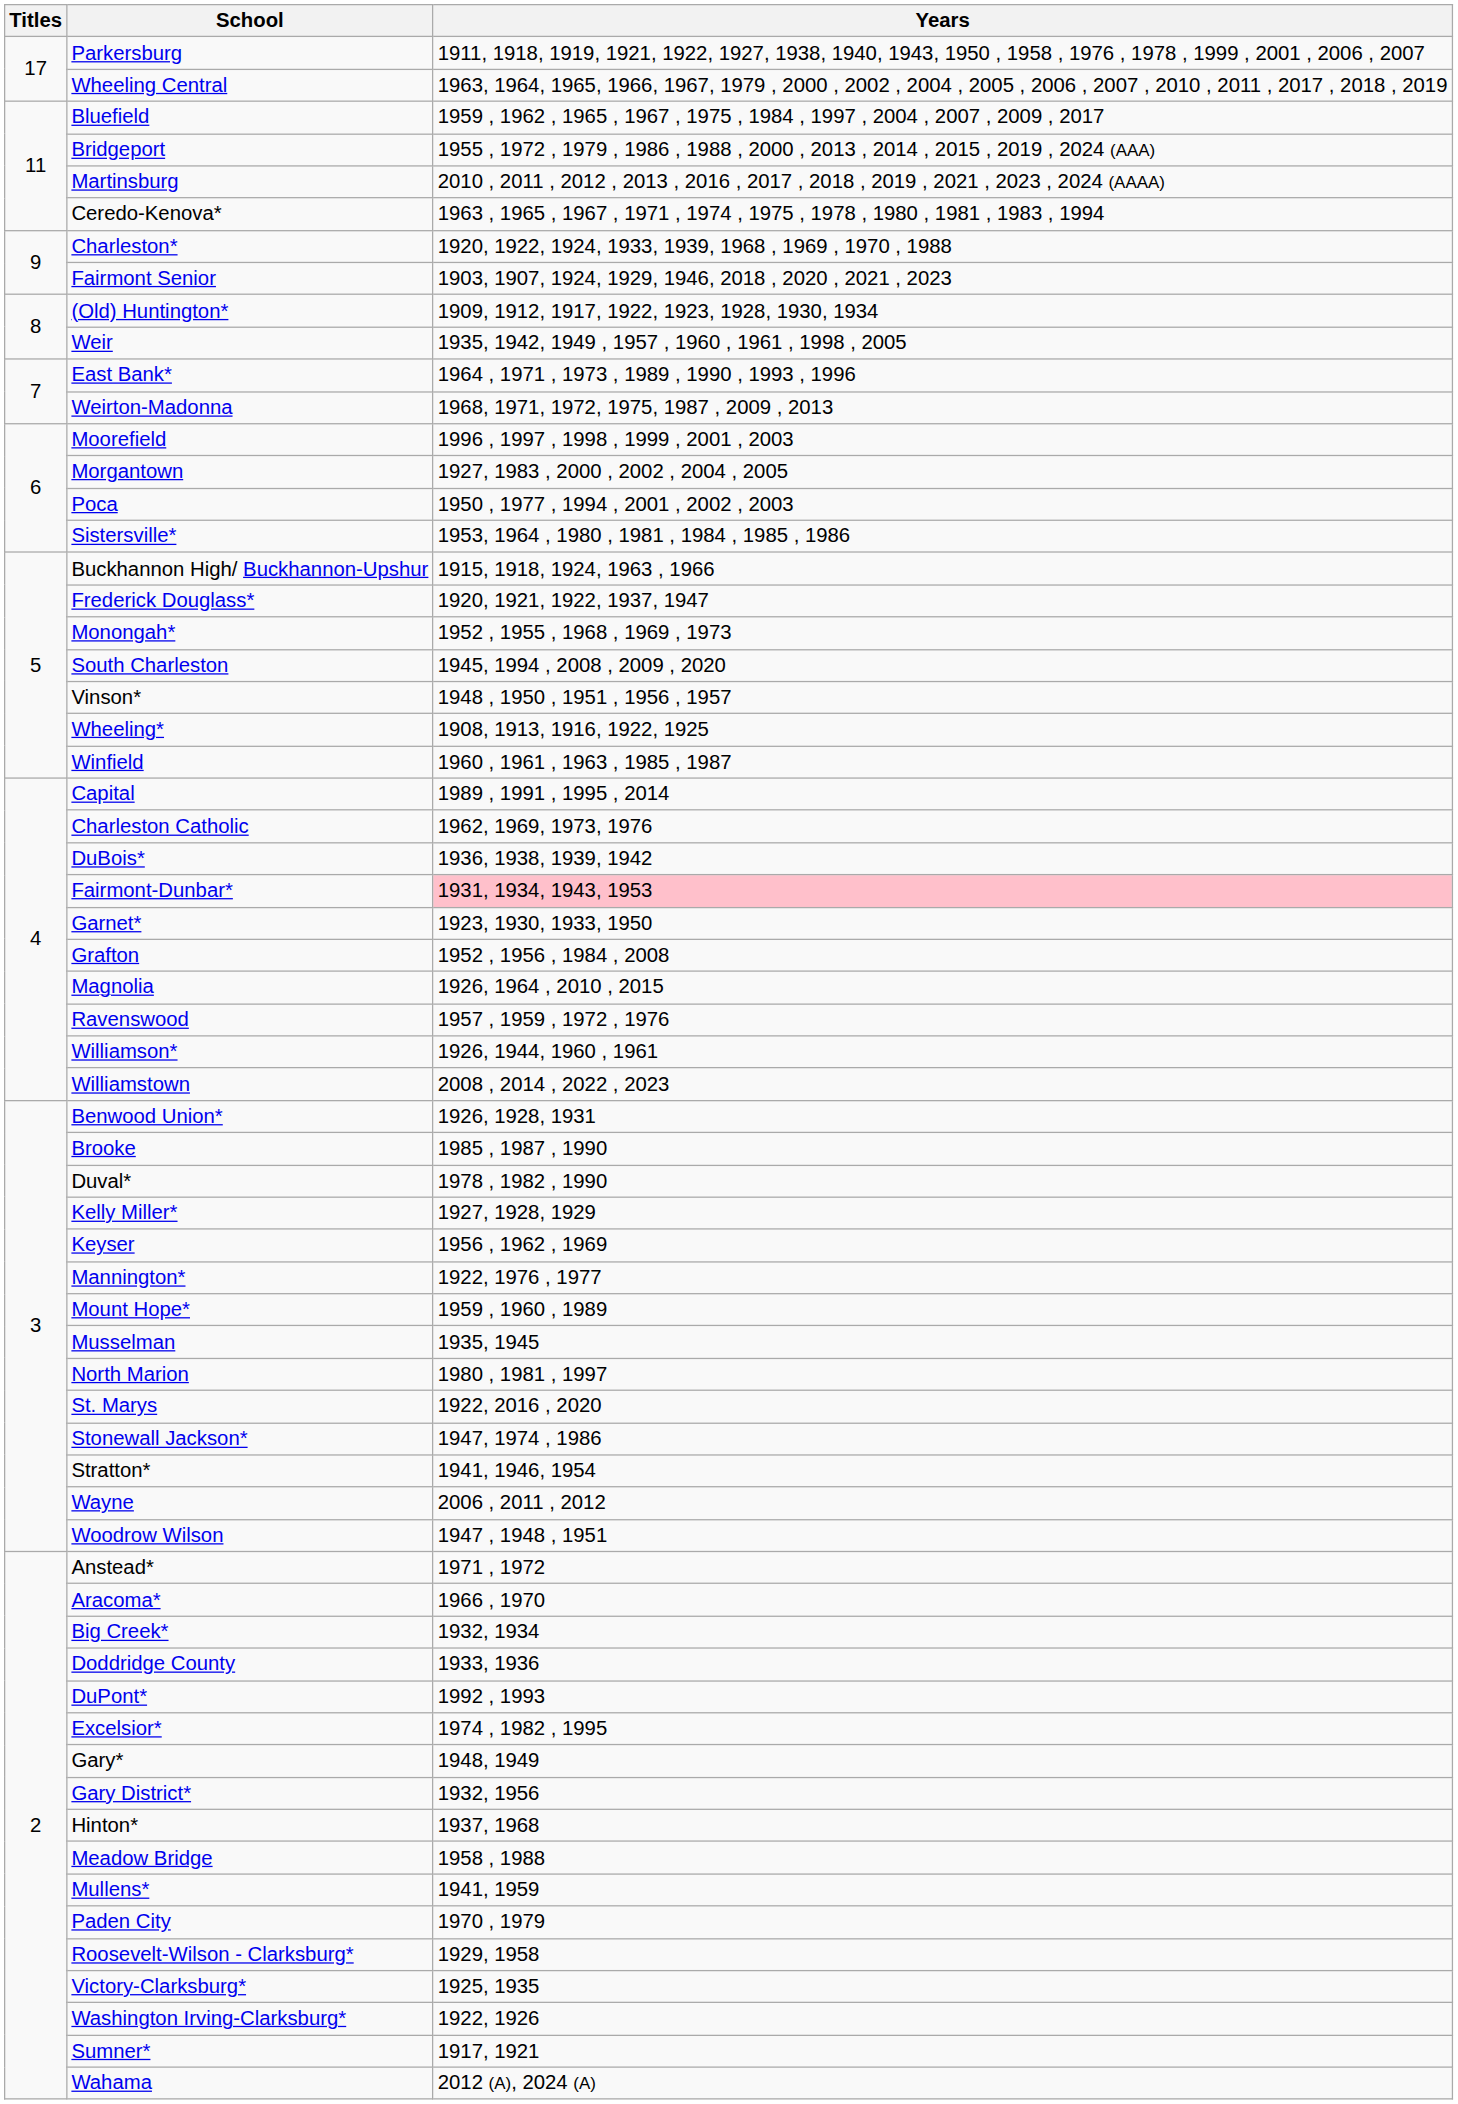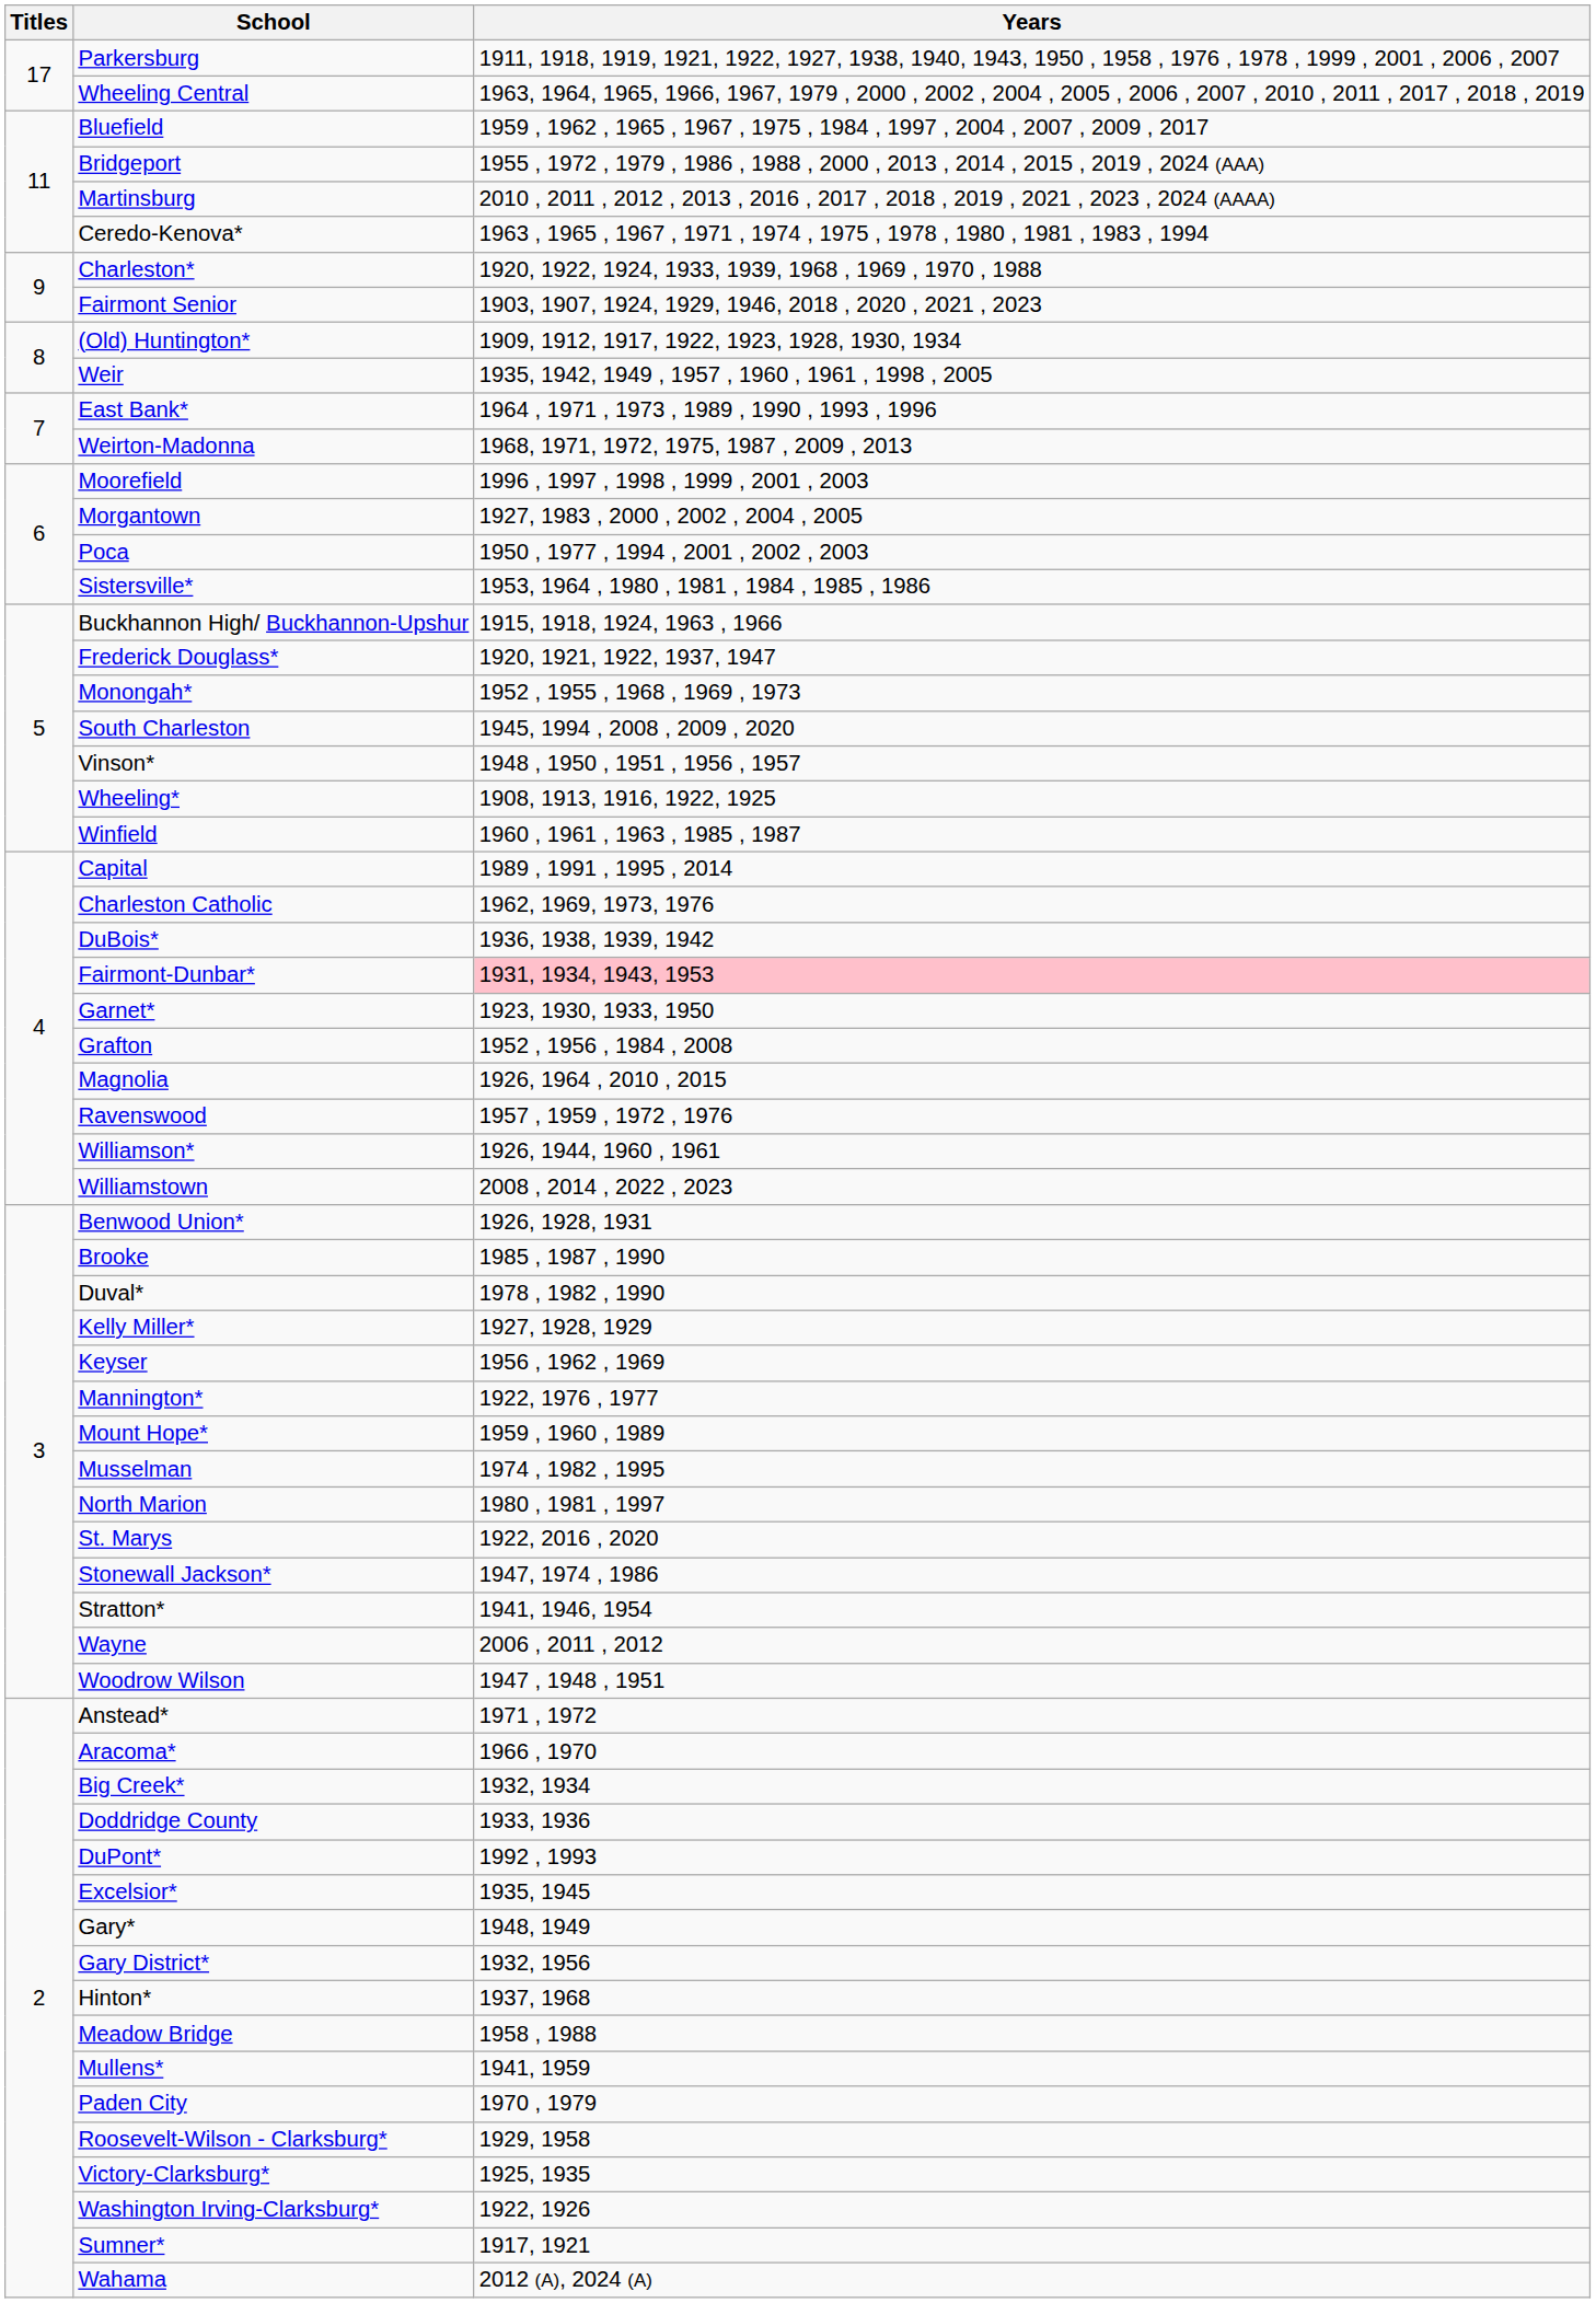 <table class="wikitable">
 <tr>
 <th>Titles</th>
 <th>School</th>
 <th>Years</th>
 </tr>
 <tr>
 <td rowspan=2 style="text-align: center;">17</td>
 <td><a href='#'>Parkersburg</a></td>
 <td>1911, 1918, 1919, 1921, 1922, 1927, 1938, 1940, 1943, 1950 , 1958 , 1976 , 1978 , 1999 , 2001 , 2006 , 2007 </td>
 </tr>
 <tr>
 <td><a href='#'>Wheeling Central</a></td>
 <td>1963, 1964, 1965, 1966, 1967, 1979 , 2000 , 2002 , 2004 , 2005 , 2006 , 2007 , 2010 , 2011 , 2017 , 2018 , 2019 </td>
 </tr>
 <tr>
 <td rowspan="4" style="text-align: center;">11</td>
 <td><a href='#'>Bluefield</a></td>
 <td>1959 , 1962 , 1965 , 1967 , 1975 , 1984 , 1997 , 2004 , 2007 , 2009 , 2017 </td>
 </tr>
 <tr>
 <td><a href='#'>Bridgeport</a></td>
 <td>1955 , 1972 , 1979 , 1986 , 1988 , 2000 , 2013 , 2014 , 2015 , 2019 , 2024 <small>(AAA)</small></td>
 </tr>
 <tr>
 <td><a href='#'>Martinsburg</a></td>
 <td>2010 , 2011 , 2012 , 2013 , 2016 , 2017 , 2018 , 2019 , 2021 , 2023 , 2024 <small>(AAAA)</small></td>
 </tr>
 <tr>
 <td>Ceredo-Kenova*</td>
 <td>1963 , 1965 , 1967 , 1971 , 1974 , 1975 , 1978 , 1980 , 1981 , 1983 , 1994 </td>
 </tr>
 <tr>
 <td rowspan="2" style="text-align: center;">9</td>
 <td><a href='#'>Charleston*</a></td>
 <td>1920, 1922, 1924, 1933, 1939, 1968 , 1969 , 1970 , 1988 </td>
 </tr>
 <tr>
 <td><a href='#'>Fairmont Senior</a></td>
 <td>1903, 1907, 1924, 1929, 1946, 2018 , 2020 , 2021 , 2023 </td>
 </tr>
 <tr>
 <td rowspan="2" style="text-align: center;">8</td>
 <td><a href='#'>(Old) Huntington*</a></td>
 <td>1909, 1912, 1917, 1922, 1923, 1928, 1930, 1934</td>
 </tr>
 <tr>
 <td><a href='#'>Weir</a></td>
 <td>1935, 1942, 1949 , 1957 , 1960 , 1961 , 1998 , 2005 </td>
 </tr>
 <tr>
 <td rowspan="2" style="text-align: center;">7</td>
 <td><a href='#'>East Bank*</a></td>
 <td>1964 , 1971 , 1973 , 1989 , 1990 , 1993 , 1996 </td>
 </tr>
 <tr>
 <td><a href='#'>Weirton-Madonna</a></td>
 <td>1968, 1971, 1972, 1975, 1987 , 2009 , 2013 </td>
 </tr>
 <tr>
 <td rowspan=4 style="text-align: center;">6</td>
 <td><a href='#'>Moorefield</a></td>
 <td>1996 , 1997 , 1998 , 1999 , 2001 , 2003 </td>
 </tr>
 <tr>
 <td><a href='#'>Morgantown</a></td>
 <td>1927, 1983 , 2000 , 2002 , 2004 , 2005 </td>
 </tr>
 <tr>
 <td><a href='#'>Poca</a></td>
 <td>1950 , 1977 , 1994 , 2001 , 2002 , 2003 </td>
 </tr>
 <tr>
 <td><a href='#'>Sistersville*</a></td>
 <td>1953, 1964 , 1980 , 1981 , 1984 , 1985 , 1986 </td>
 </tr>
 <tr>
 <td rowspan=7 style="text-align: center;">5</td>
 <td>Buckhannon High/ <a href='#'>Buckhannon-Upshur</a></td>
 <td>1915, 1918, 1924, 1963 , 1966 </td>
 </tr>
 <tr>
 <td><a href='#'>Frederick Douglass*</a></td>
 <td>1920, 1921, 1922, 1937, 1947</td>
 </tr>
 <tr>
 <td><a href='#'>Monongah*</a></td>
 <td>1952 , 1955 , 1968 , 1969 , 1973 </td>
 </tr>
 <tr>
 <td><a href='#'>South Charleston</a></td>
 <td>1945, 1994 , 2008 , 2009 , 2020 </td>
 </tr>
 <tr>
 <td>Vinson*</td>
 <td>1948 , 1950 , 1951 , 1956 , 1957 </td>
 </tr>
 <tr>
 <td><a href='#'>Wheeling*</a></td>
 <td>1908, 1913, 1916, 1922, 1925</td>
 </tr>
 <tr>
 <td><a href='#'>Winfield</a></td>
 <td>1960 , 1961 , 1963 , 1985 , 1987 </td>
 </tr>
 <tr>
 <td rowspan="10" style="text-align: center;">4</td>
 <td><a href='#'>Capital</a></td>
 <td>1989 , 1991 , 1995 , 2014 </td>
 </tr>
 <tr>
 <td><a href='#'>Charleston Catholic</a></td>
 <td>1962, 1969, 1973, 1976</td>
 </tr>
 <tr>
 <td><a href='#'>DuBois*</a></td>
 <td>1936, 1938, 1939, 1942</td>
 </tr>
 <tr>
 <td><a href='#'>Fairmont-Dunbar*</a></td>
 <td style="background: pink;">1931, 1934, 1943, 1953</td>
 </tr>
 <tr>
 <td><a href='#'>Garnet*</a></td>
 <td>1923, 1930, 1933, 1950</td>
 </tr>
 <tr>
 <td><a href='#'>Grafton</a></td>
 <td>1952 , 1956 , 1984 , 2008 </td>
 </tr>
 <tr>
 <td><a href='#'>Magnolia</a></td>
 <td>1926, 1964 , 2010 , 2015 </td>
 </tr>
 <tr>
 <td><a href='#'>Ravenswood</a></td>
 <td>1957 , 1959 , 1972 , 1976 </td>
 </tr>
 <tr>
 <td><a href='#'>Williamson*</a></td>
 <td>1926, 1944, 1960 , 1961 </td>
 </tr>
 <tr>
 <td><a href='#'>Williamstown</a></td>
 <td>2008 , 2014 , 2022 , 2023 </td>
 </tr>
 <tr>
 <td rowspan="14" style="text-align: center;">3</td>
 <td><a href='#'>Benwood Union*</a></td>
 <td>1926, 1928, 1931</td>
 </tr>
 <tr>
 <td><a href='#'>Brooke</a></td>
 <td>1985 , 1987 , 1990 </td>
 </tr>
 <tr>
 <td>Duval*</td>
 <td>1978 , 1982 , 1990 </td>
 </tr>
 <tr>
 <td><a href='#'>Kelly Miller*</a></td>
 <td>1927, 1928, 1929</td>
 </tr>
 <tr>
 <td><a href='#'>Keyser</a></td>
 <td>1956 , 1962 , 1969 </td>
 </tr>
 <tr>
 <td><a href='#'>Mannington*</a></td>
 <td>1922, 1976 , 1977 </td>
 </tr>
 <tr>
 <td><a href='#'>Mount Hope*</a></td>
 <td>1959 , 1960 , 1989 </td>
 </tr>
 <tr>
 <td><a href='#'>Musselman</a></td>
-<td>1935, 1945</td>
+<td>1974 , 1982 , 1995 </td>
 </tr>
 <tr>
 <td><a href='#'>North Marion</a></td>
 <td>1980 , 1981 , 1997 </td>
 </tr>
 <tr>
 <td><a href='#'>St. Marys</a></td>
 <td>1922, 2016 , 2020 </td>
 </tr>
 <tr>
 <td><a href='#'>Stonewall Jackson*</a></td>
 <td>1947, 1974 , 1986 </td>
 </tr>
 <tr>
 <td>Stratton*</td>
 <td>1941, 1946, 1954</td>
 </tr>
 <tr>
 <td><a href='#'>Wayne</a></td>
 <td>2006 , 2011 , 2012 </td>
 </tr>
 <tr>
 <td><a href='#'>Woodrow Wilson</a></td>
 <td>1947 , 1948 , 1951 </td>
 </tr>
 <tr>
 <td rowspan="17" style="text-align: center;">2</td>
 <td>Anstead*</td>
 <td>1971 , 1972 </td>
 </tr>
 <tr>
 <td><a href='#'>Aracoma*</a></td>
 <td>1966 , 1970 </td>
 </tr>
 <tr>
 <td><a href='#'>Big Creek*</a></td>
 <td>1932, 1934</td>
 </tr>
 <tr>
 <td><a href='#'>Doddridge County</a></td>
 <td>1933, 1936</td>
 </tr>
 <tr>
 <td><a href='#'>DuPont*</a></td>
 <td>1992 , 1993 </td>
 </tr>
 <tr>
 <td><a href='#'>Excelsior*</a></td>
-<td>1974 , 1982 , 1995 </td>
+<td>1935, 1945</td>
 </tr>
 <tr>
 <td>Gary*</td>
 <td>1948, 1949</td>
 </tr>
 <tr>
 <td><a href='#'>Gary District*</a></td>
 <td>1932, 1956</td>
 </tr>
 <tr>
 <td>Hinton*</td>
 <td>1937, 1968 </td>
 </tr>
 <tr>
 <td><a href='#'>Meadow Bridge</a></td>
 <td>1958 , 1988 </td>
 </tr>
 <tr>
 <td><a href='#'>Mullens*</a></td>
 <td>1941, 1959 </td>
 </tr>
 <tr>
 <td><a href='#'>Paden City</a></td>
 <td>1970 , 1979 </td>
 </tr>
 <tr>
 <td><a href='#'>Roosevelt-Wilson - Clarksburg*</a></td>
 <td>1929, 1958 </td>
 </tr>
 <tr>
 <td><a href='#'>Victory-Clarksburg*</a></td>
 <td>1925, 1935</td>
 </tr>
 <tr>
 <td><a href='#'>Washington Irving-Clarksburg*</a></td>
 <td>1922, 1926</td>
 </tr>
 <tr>
 <td><a href='#'>Sumner*</a></td>
 <td>1917, 1921</td>
 </tr>
 <tr>
 <td><a href='#'>Wahama</a></td>
 <td>2012 <small>(A)</small>, 2024 <small>(A)</small></td>
 </tr>
 </table>
